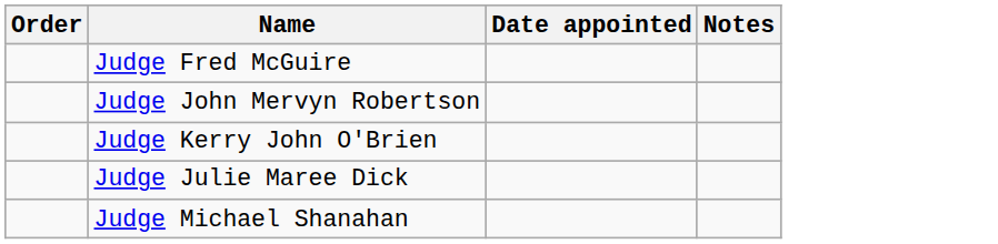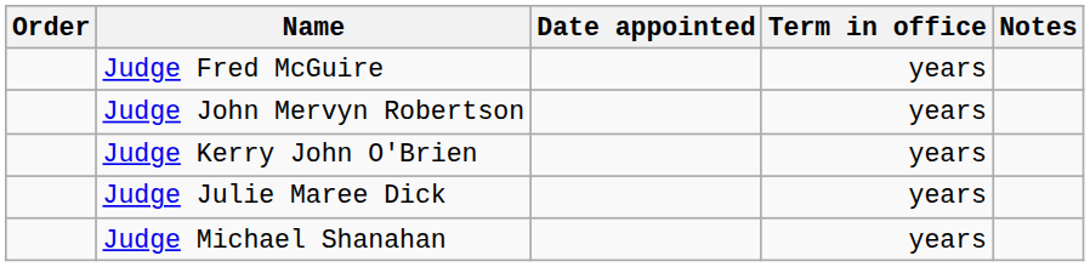 <table class="wikitable">
 <tr>
 <th>Order</th>
 <th>Name</th>
 <th>Date appointed</th>
+<th>Term in office</th>
 <th>Notes</th>
 </tr>
 <tr>
 <td></td>
 <td><a href='#'>Judge</a> Fred McGuire  </td>
 <td></td>
+<td align=right> years</td>
 <td></td>
 </tr>
 <tr>
 <td></td>
 <td><a href='#'>Judge</a> John Mervyn Robertson</td>
 <td></td>
+<td align=right> years</td>
 <td></td>
 </tr>
 <tr>
 <td></td>
 <td><a href='#'>Judge</a> Kerry John O'Brien</td>
 <td></td>
+<td align=right> years</td>
 <td></td>
 </tr>
 <tr>
 <td></td>
 <td><a href='#'>Judge</a> Julie Maree Dick </td>
 <td></td>
+<td align=right> years</td>
 <td></td>
 </tr>
 <tr>
 <td></td>
 <td><a href='#'>Judge</a> Michael Shanahan</td>
 <td></td>
+<td align=right> years</td>
 <td></td>
 </tr>
 </table>
